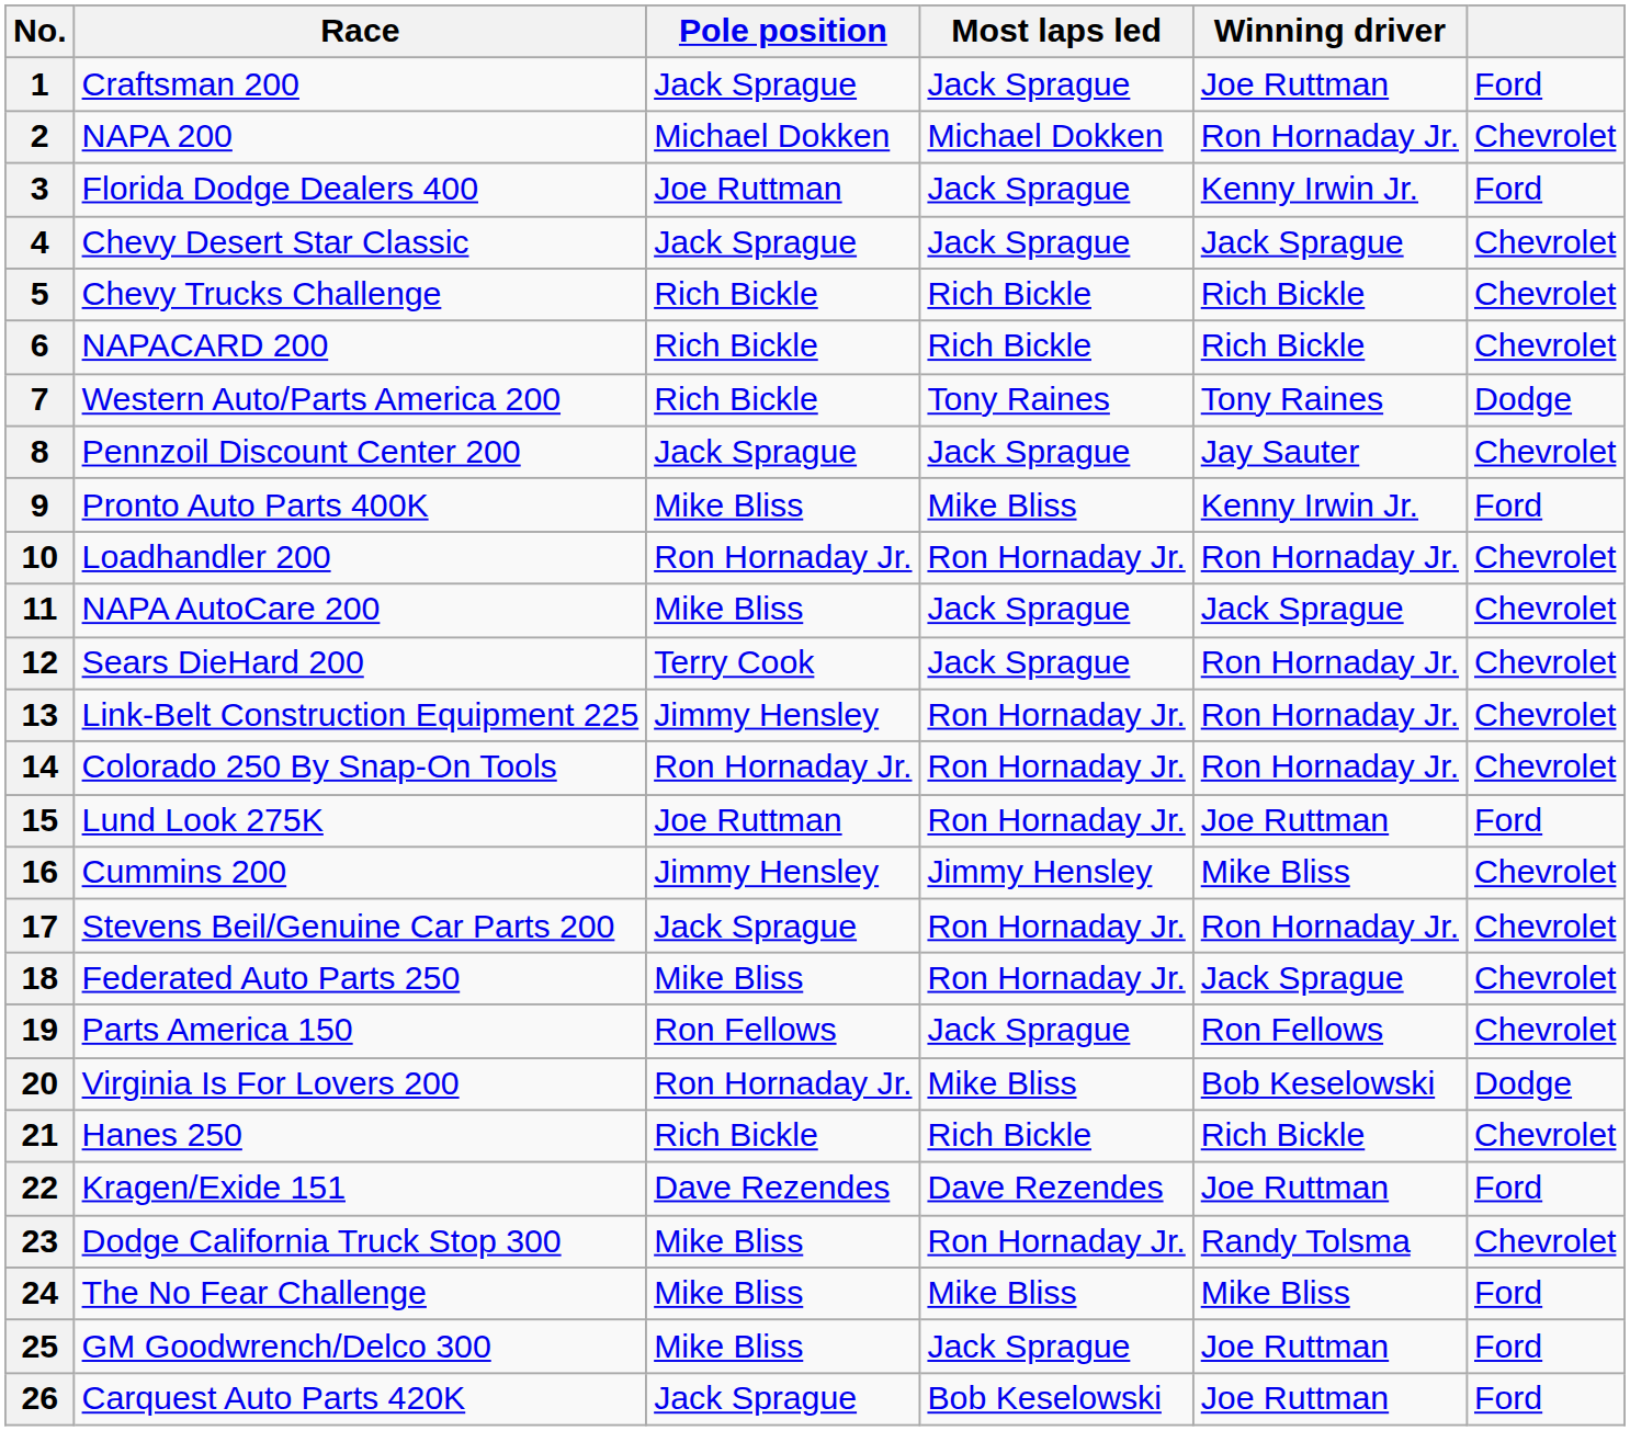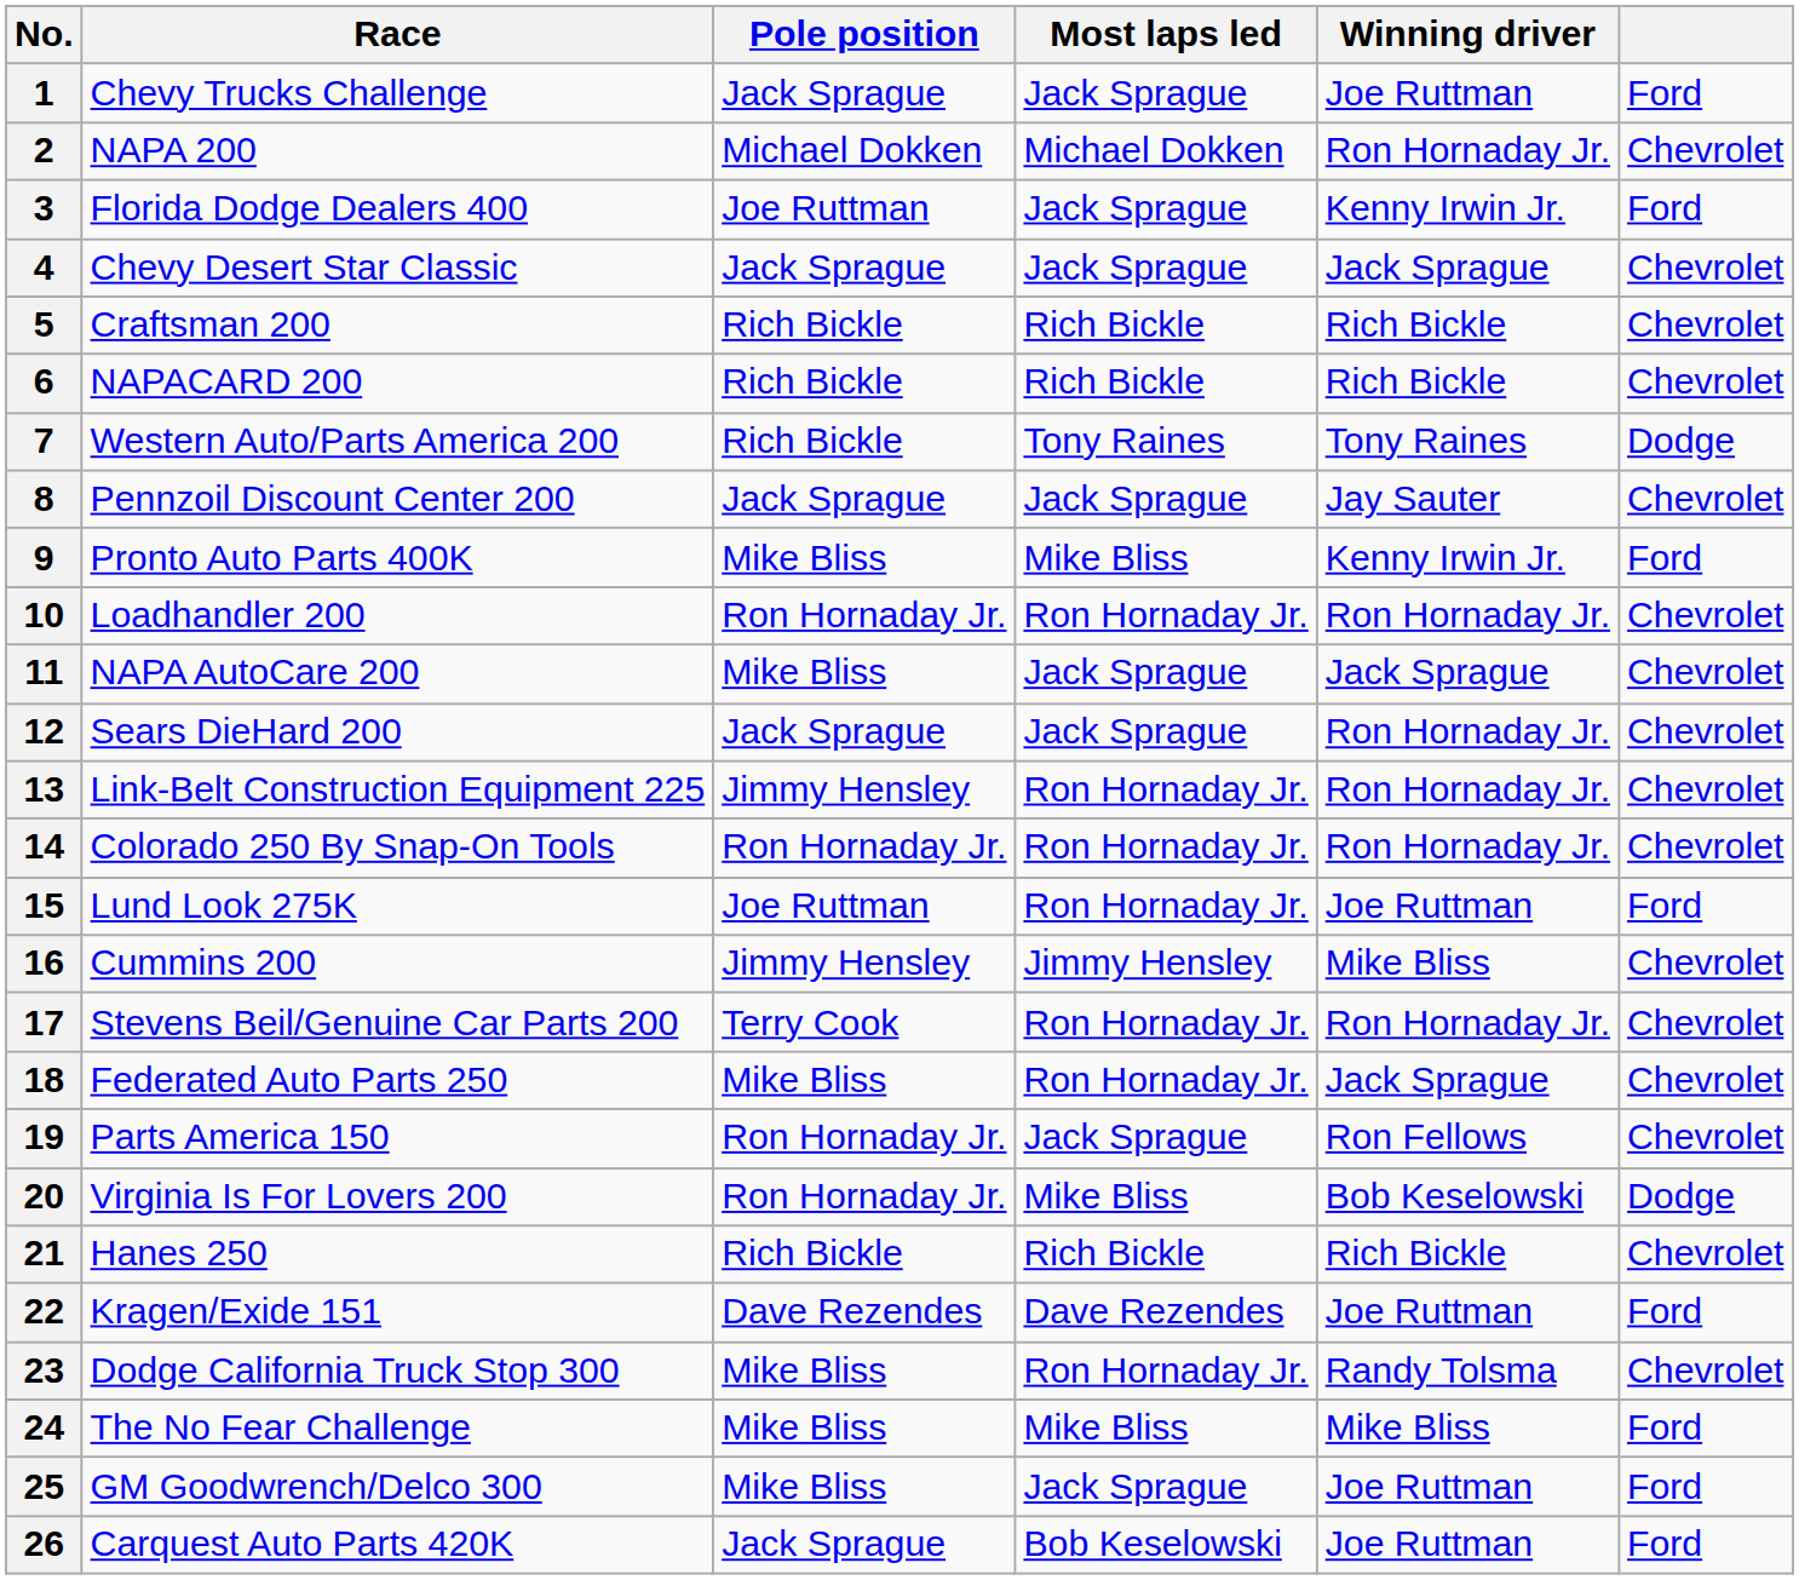 <table class="wikitable">
 <tr>
 <th>No.</th>
 <th>Race</th>
 <th><a href='#'>Pole position</a></th>
 <th>Most laps led</th>
 <th>Winning driver</th>
 <th></th>
 </tr>
 <tr>
 <th>1</th>
-<td><a href='#'>Craftsman 200</a></td>
+<td><a href='#'>Chevy Trucks Challenge</a></td>
 <td><a href='#'>Jack Sprague</a></td>
 <td><a href='#'>Jack Sprague</a></td>
 <td><a href='#'>Joe Ruttman</a></td>
 <td><a href='#'>Ford</a></td>
 </tr>
 <tr>
 <th>2</th>
 <td><a href='#'>NAPA 200</a></td>
 <td><a href='#'>Michael Dokken</a></td>
 <td><a href='#'>Michael Dokken</a></td>
 <td><a href='#'>Ron Hornaday Jr.</a></td>
 <td><a href='#'>Chevrolet</a></td>
 </tr>
 <tr>
 <th>3</th>
 <td><a href='#'>Florida Dodge Dealers 400</a></td>
 <td><a href='#'>Joe Ruttman</a></td>
 <td><a href='#'>Jack Sprague</a></td>
 <td><a href='#'>Kenny Irwin Jr.</a></td>
 <td><a href='#'>Ford</a></td>
 </tr>
 <tr>
 <th>4</th>
 <td><a href='#'>Chevy Desert Star Classic</a></td>
 <td><a href='#'>Jack Sprague</a></td>
 <td><a href='#'>Jack Sprague</a></td>
 <td><a href='#'>Jack Sprague</a></td>
 <td><a href='#'>Chevrolet</a></td>
 </tr>
 <tr>
 <th>5</th>
-<td><a href='#'>Chevy Trucks Challenge</a></td>
+<td><a href='#'>Craftsman 200</a></td>
 <td><a href='#'>Rich Bickle</a></td>
 <td><a href='#'>Rich Bickle</a></td>
 <td><a href='#'>Rich Bickle</a></td>
 <td><a href='#'>Chevrolet</a></td>
 </tr>
 <tr>
 <th>6</th>
 <td><a href='#'>NAPACARD 200</a></td>
 <td><a href='#'>Rich Bickle</a></td>
 <td><a href='#'>Rich Bickle</a></td>
 <td><a href='#'>Rich Bickle</a></td>
 <td><a href='#'>Chevrolet</a></td>
 </tr>
 <tr>
 <th>7</th>
 <td><a href='#'>Western Auto/Parts America 200</a></td>
 <td><a href='#'>Rich Bickle</a></td>
 <td><a href='#'>Tony Raines</a></td>
 <td><a href='#'>Tony Raines</a></td>
 <td><a href='#'>Dodge</a></td>
 </tr>
 <tr>
 <th>8</th>
 <td><a href='#'>Pennzoil Discount Center 200</a></td>
 <td><a href='#'>Jack Sprague</a></td>
 <td><a href='#'>Jack Sprague</a></td>
 <td><a href='#'>Jay Sauter</a></td>
 <td><a href='#'>Chevrolet</a></td>
 </tr>
 <tr>
 <th>9</th>
 <td><a href='#'>Pronto Auto Parts 400K</a></td>
 <td><a href='#'>Mike Bliss</a></td>
 <td><a href='#'>Mike Bliss</a></td>
 <td><a href='#'>Kenny Irwin Jr.</a></td>
 <td><a href='#'>Ford</a></td>
 </tr>
 <tr>
 <th>10</th>
 <td><a href='#'>Loadhandler 200</a></td>
 <td><a href='#'>Ron Hornaday Jr.</a></td>
 <td><a href='#'>Ron Hornaday Jr.</a></td>
 <td><a href='#'>Ron Hornaday Jr.</a></td>
 <td><a href='#'>Chevrolet</a></td>
 </tr>
 <tr>
 <th>11</th>
 <td><a href='#'>NAPA AutoCare 200</a></td>
 <td><a href='#'>Mike Bliss</a></td>
 <td><a href='#'>Jack Sprague</a></td>
 <td><a href='#'>Jack Sprague</a></td>
 <td><a href='#'>Chevrolet</a></td>
 </tr>
 <tr>
 <th>12</th>
 <td><a href='#'>Sears DieHard 200</a></td>
-<td><a href='#'>Terry Cook</a></td>
+<td><a href='#'>Jack Sprague</a></td>
 <td><a href='#'>Jack Sprague</a></td>
 <td><a href='#'>Ron Hornaday Jr.</a></td>
 <td><a href='#'>Chevrolet</a></td>
 </tr>
 <tr>
 <th>13</th>
 <td><a href='#'>Link-Belt Construction Equipment 225</a></td>
 <td><a href='#'>Jimmy Hensley</a></td>
 <td><a href='#'>Ron Hornaday Jr.</a></td>
 <td><a href='#'>Ron Hornaday Jr.</a></td>
 <td><a href='#'>Chevrolet</a></td>
 </tr>
 <tr>
 <th>14</th>
 <td><a href='#'>Colorado 250 By Snap-On Tools</a></td>
 <td><a href='#'>Ron Hornaday Jr.</a></td>
 <td><a href='#'>Ron Hornaday Jr.</a></td>
 <td><a href='#'>Ron Hornaday Jr.</a></td>
 <td><a href='#'>Chevrolet</a></td>
 </tr>
 <tr>
 <th>15</th>
 <td><a href='#'>Lund Look 275K</a></td>
 <td><a href='#'>Joe Ruttman</a></td>
 <td><a href='#'>Ron Hornaday Jr.</a></td>
 <td><a href='#'>Joe Ruttman</a></td>
 <td><a href='#'>Ford</a></td>
 </tr>
 <tr>
 <th>16</th>
 <td><a href='#'>Cummins 200</a></td>
 <td><a href='#'>Jimmy Hensley</a></td>
 <td><a href='#'>Jimmy Hensley</a></td>
 <td><a href='#'>Mike Bliss</a></td>
 <td><a href='#'>Chevrolet</a></td>
 </tr>
 <tr>
 <th>17</th>
 <td><a href='#'>Stevens Beil/Genuine Car Parts 200</a></td>
-<td><a href='#'>Jack Sprague</a></td>
+<td><a href='#'>Terry Cook</a></td>
 <td><a href='#'>Ron Hornaday Jr.</a></td>
 <td><a href='#'>Ron Hornaday Jr.</a></td>
 <td><a href='#'>Chevrolet</a></td>
 </tr>
 <tr>
 <th>18</th>
 <td><a href='#'>Federated Auto Parts 250</a></td>
 <td><a href='#'>Mike Bliss</a></td>
 <td><a href='#'>Ron Hornaday Jr.</a></td>
 <td><a href='#'>Jack Sprague</a></td>
 <td><a href='#'>Chevrolet</a></td>
 </tr>
 <tr>
 <th>19</th>
 <td><a href='#'>Parts America 150</a></td>
-<td><a href='#'>Ron Fellows</a></td>
+<td><a href='#'>Ron Hornaday Jr.</a></td>
 <td><a href='#'>Jack Sprague</a></td>
 <td><a href='#'>Ron Fellows</a></td>
 <td><a href='#'>Chevrolet</a></td>
 </tr>
 <tr>
 <th>20</th>
 <td><a href='#'>Virginia Is For Lovers 200</a></td>
 <td><a href='#'>Ron Hornaday Jr.</a></td>
 <td><a href='#'>Mike Bliss</a></td>
 <td><a href='#'>Bob Keselowski</a></td>
 <td><a href='#'>Dodge</a></td>
 </tr>
 <tr>
 <th>21</th>
 <td><a href='#'>Hanes 250</a></td>
 <td><a href='#'>Rich Bickle</a></td>
 <td><a href='#'>Rich Bickle</a></td>
 <td><a href='#'>Rich Bickle</a></td>
 <td><a href='#'>Chevrolet</a></td>
 </tr>
 <tr>
 <th>22</th>
 <td><a href='#'>Kragen/Exide 151</a></td>
 <td><a href='#'>Dave Rezendes</a></td>
 <td><a href='#'>Dave Rezendes</a></td>
 <td><a href='#'>Joe Ruttman</a></td>
 <td><a href='#'>Ford</a></td>
 </tr>
 <tr>
 <th>23</th>
 <td><a href='#'>Dodge California Truck Stop 300</a></td>
 <td><a href='#'>Mike Bliss</a></td>
 <td><a href='#'>Ron Hornaday Jr.</a></td>
 <td><a href='#'>Randy Tolsma</a></td>
 <td><a href='#'>Chevrolet</a></td>
 </tr>
 <tr>
 <th>24</th>
 <td><a href='#'>The No Fear Challenge</a></td>
 <td><a href='#'>Mike Bliss</a></td>
 <td><a href='#'>Mike Bliss</a></td>
 <td><a href='#'>Mike Bliss</a></td>
 <td><a href='#'>Ford</a></td>
 </tr>
 <tr>
 <th>25</th>
 <td><a href='#'>GM Goodwrench/Delco 300</a></td>
 <td><a href='#'>Mike Bliss</a></td>
 <td><a href='#'>Jack Sprague</a></td>
 <td><a href='#'>Joe Ruttman</a></td>
 <td><a href='#'>Ford</a></td>
 </tr>
 <tr>
 <th>26</th>
 <td><a href='#'>Carquest Auto Parts 420K</a></td>
 <td><a href='#'>Jack Sprague</a></td>
 <td><a href='#'>Bob Keselowski</a></td>
 <td><a href='#'>Joe Ruttman</a></td>
 <td><a href='#'>Ford</a></td>
 </tr>
 </table>
